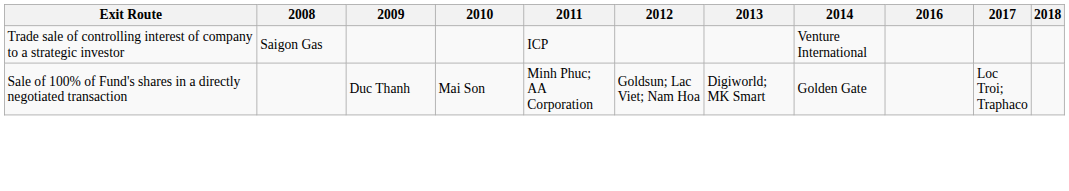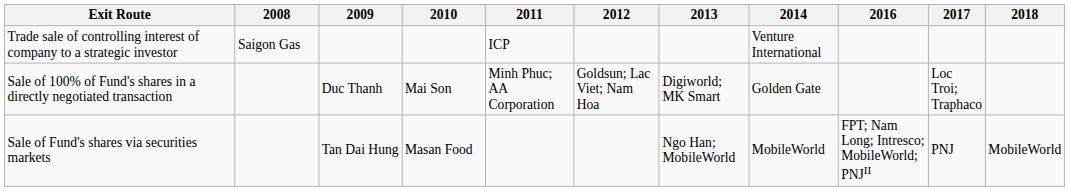 <table class="wikitable">
 <tr>
 <th scope="col" width="300">Exit Route</th>
 <th scope="col" width="100">2008</th>
 <th scope="col" width="100">2009</th>
 <th scope="col" width="100">2010</th>
 <th scope="col" width="100">2011</th>
 <th scope="col" width="100">2012</th>
 <th scope="col" width="100">2013</th>
 <th scope="col" width="100">2014</th>
 <th scope="col" width="100">2016</th>
 <th>2017</th>
 <th>2018</th>
 </tr>
 <tr>
 <td>Trade sale of controlling interest of company to a strategic investor</td>
 <td>Saigon Gas</td>
 <td></td>
 <td></td>
 <td>ICP</td>
 <td></td>
 <td></td>
 <td>Venture International</td>
 <td></td>
 <td></td>
 <td></td>
 </tr>
 <tr>
 <td>Sale of 100% of Fund's shares in a directly negotiated transaction</td>
 <td></td>
 <td>Duc Thanh</td>
 <td>Mai Son</td>
 <td>Minh Phuc; AA Corporation</td>
 <td>Goldsun; Lac Viet; Nam Hoa</td>
 <td>Digiworld; MK Smart</td>
 <td>Golden Gate</td>
 <td></td>
 <td>Loc Troi; Traphaco</td>
 <td></td>
 </tr>
+<tr>
+<td>Sale of Fund's shares via securities markets</td>
+<td></td>
+<td>Tan Dai Hung</td>
+<td>Masan Food</td>
+<td></td>
+<td></td>
+<td>Ngo Han; MobileWorld</td>
+<td>MobileWorld</td>
+<td>FPT; Nam Long; Intresco; MobileWorld; PNJ<sup>II</sup></td>
+<td>PNJ</td>
+<td>MobileWorld</td>
+</tr>
 </table>
